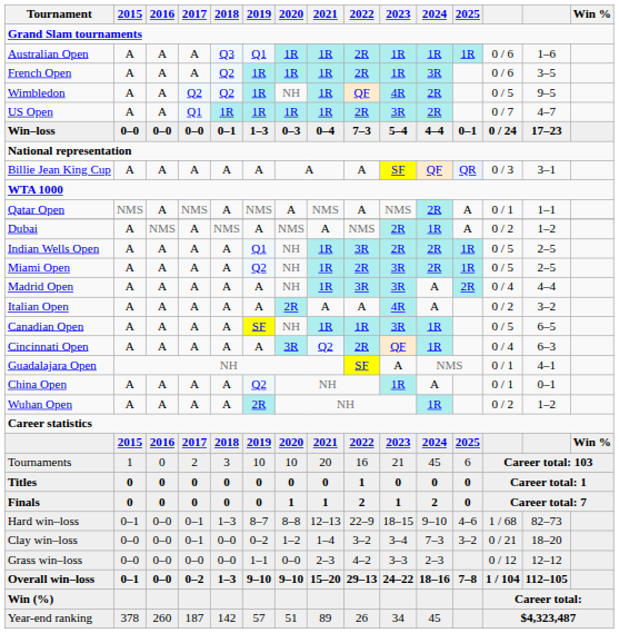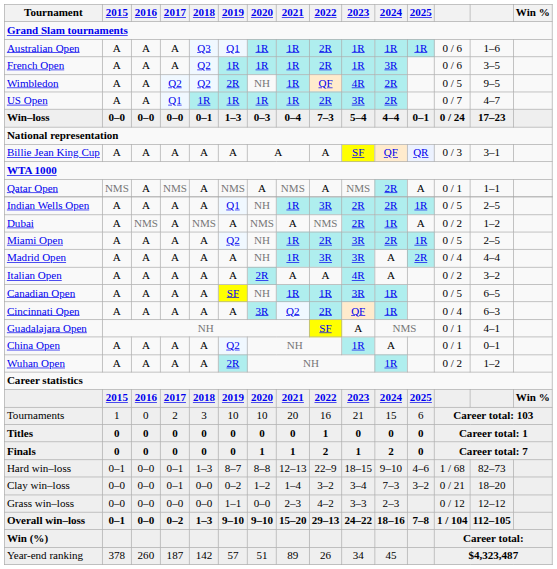 <table class=wikitable style=text-align:center>
 <tr>
 <th>Tournament</th>
 <th><a href='#'>2015</a></th>
 <th><a href='#'>2016</a></th>
 <th><a href='#'>2017</a></th>
 <th><a href='#'>2018</a></th>
 <th><a href='#'>2019</a></th>
 <th><a href='#'>2020</a></th>
 <th><a href='#'>2021</a></th>
 <th><a href='#'>2022</a></th>
 <th><a href='#'>2023</a></th>
 <th><a href='#'>2024</a></th>
 <th><a href='#'>2025</a></th>
 <th></th>
 <th></th>
 <th>Win %</th>
 </tr>
 <tr>
 <td colspan=15 style=text-align:left><strong><a href='#'>Grand Slam tournaments</a></strong></td>
 </tr>
 <tr>
 <td style=text-align:left><a href='#'>Australian Open</a></td>
 <td>A</td>
 <td>A</td>
 <td>A</td>
 <td style=background:#f0f8ff><a href='#'>Q3</a></td>
 <td style=background:#f0f8ff><a href='#'>Q1</a></td>
 <td style=background:#afeeee><a href='#'>1R</a></td>
 <td style=background:#afeeee><a href='#'>1R</a></td>
 <td style=background:#afeeee><a href='#'>2R</a></td>
 <td style=background:#afeeee><a href='#'>1R</a></td>
 <td style=background:#afeeee><a href='#'>1R</a></td>
 <td style=background:#afeeee><a href='#'>1R</a></td>
 <td>0 / 6</td>
 <td>1–6</td>
 <td></td>
 </tr>
 <tr>
 <td style=text-align:left><a href='#'>French Open</a></td>
 <td>A</td>
 <td>A</td>
 <td>A</td>
 <td style=background:#f0f8ff><a href='#'>Q2</a></td>
 <td style=background:#afeeee><a href='#'>1R</a></td>
 <td style=background:#afeeee><a href='#'>1R</a></td>
 <td style=background:#afeeee><a href='#'>1R</a></td>
 <td style=background:#afeeee><a href='#'>2R</a></td>
 <td style=background:#afeeee><a href='#'>1R</a></td>
 <td style=background:#afeeee><a href='#'>3R</a></td>
 <td></td>
 <td>0 / 6</td>
 <td>3–5</td>
 <td></td>
 </tr>
 <tr>
 <td style=text-align:left><a href='#'>Wimbledon</a></td>
 <td>A</td>
 <td>A</td>
 <td style=background:#f0f8ff><a href='#'>Q2</a></td>
 <td style=background:#f0f8ff><a href='#'>Q2</a></td>
-<td style=background:#afeeee><a href='#'>1R</a></td>
+<td style=background:#afeeee><a href='#'>2R</a></td>
 <td style=color:#767676>NH</td>
 <td style=background:#afeeee><a href='#'>1R</a></td>
 <td style=background:#ffebcd><a href='#'>QF</a></td>
 <td style=background:#afeeee><a href='#'>4R</a></td>
 <td style=background:#afeeee><a href='#'>2R</a></td>
 <td></td>
 <td>0 / 5</td>
 <td>9–5</td>
 <td></td>
 </tr>
 <tr>
 <td style=text-align:left><a href='#'>US Open</a></td>
 <td>A</td>
 <td>A</td>
 <td style=background:#f0f8ff><a href='#'>Q1</a></td>
 <td style=background:#afeeee><a href='#'>1R</a></td>
 <td style=background:#afeeee><a href='#'>1R</a></td>
 <td style=background:#afeeee><a href='#'>1R</a></td>
 <td style=background:#afeeee><a href='#'>1R</a></td>
 <td style=background:#afeeee><a href='#'>2R</a></td>
 <td style=background:#afeeee><a href='#'>3R</a></td>
 <td style=background:#afeeee><a href='#'>2R</a></td>
 <td></td>
 <td>0 / 7</td>
 <td>4–7</td>
 <td></td>
 </tr>
 <tr style=font-weight:bold;background:#efefef>
 <td style=text-align:left>Win–loss</td>
 <td>0–0</td>
 <td>0–0</td>
 <td>0–0</td>
 <td>0–1</td>
 <td>1–3</td>
 <td>0–3</td>
 <td>0–4</td>
 <td>7–3</td>
 <td>5–4</td>
 <td>4–4</td>
 <td>0–1</td>
 <td>0 / 24</td>
 <td>17–23</td>
 <td></td>
 </tr>
 <tr>
 <td colspan="15" align="left"><strong>National representation</strong></td>
 </tr>
 <tr>
 <td align=left><a href='#'>Billie Jean King Cup</a></td>
 <td>A</td>
 <td>A</td>
 <td>A</td>
 <td>A</td>
 <td>A</td>
 <td colspan="2">A</td>
 <td>A</td>
 <td bgcolor=yellow><a href='#'>SF</a></td>
 <td bgcolor=ffebcd><a href='#'>QF</a></td>
 <td bgcolor=ecf2ff><a href='#'>QR</a></td>
 <td>0 / 3</td>
 <td>3–1</td>
 <td></td>
 </tr>
 <tr>
 <td colspan=15 style=text-align:left><strong><a href='#'>WTA 1000</a></strong></td>
 </tr>
 <tr>
 <td style=text-align:left><a href='#'>Qatar Open</a></td>
 <td style=color:#767676>NMS</td>
 <td>A</td>
 <td style=color:#767676>NMS</td>
 <td>A</td>
 <td style=color:#767676>NMS</td>
 <td>A</td>
 <td style=color:#767676>NMS</td>
 <td>A</td>
 <td style=color:#767676>NMS</td>
 <td style=background:#afeeee><a href='#'>2R</a></td>
 <td>A</td>
 <td>0 / 1</td>
 <td>1–1</td>
 <td></td>
 </tr>
 <tr>
 </tr>
 <tr>
+<td style=text-align:left><a href='#'>Indian Wells Open</a></td>
+<td>A</td>
+<td>A</td>
+<td>A</td>
+<td>A</td>
+<td style=background:#f0f8ff><a href='#'>Q1</a></td>
+<td style=color:#767676>NH</td>
+<td style=background:#afeeee><a href='#'>1R</a></td>
+<td style=background:#afeeee><a href='#'>3R</a></td>
+<td style=background:#afeeee><a href='#'>2R</a></td>
+<td style=background:#afeeee><a href='#'>2R</a></td>
+<td style=background:#afeeee><a href='#'>1R</a></td>
+<td>0 / 5</td>
+<td>2–5</td>
+<td></td>
+</tr>
+<tr>
 <td style=text-align:left><a href='#'>Dubai</a></td>
 <td>A</td>
 <td style=color:#767676>NMS</td>
 <td>A</td>
 <td style=color:#767676>NMS</td>
 <td>A</td>
 <td style=color:#767676>NMS</td>
 <td>A</td>
 <td style=color:#767676>NMS</td>
 <td style=background:#afeeee><a href='#'>2R</a></td>
 <td style=background:#afeeee><a href='#'>1R</a></td>
 <td>A</td>
 <td>0 / 2</td>
 <td>1–2</td>
-<td></td>
-</tr>
-<tr>
-<td style=text-align:left><a href='#'>Indian Wells Open</a></td>
-<td>A</td>
-<td>A</td>
-<td>A</td>
-<td>A</td>
-<td style=background:#f0f8ff><a href='#'>Q1</a></td>
-<td style=color:#767676>NH</td>
-<td style=background:#afeeee><a href='#'>1R</a></td>
-<td style=background:#afeeee><a href='#'>3R</a></td>
-<td style=background:#afeeee><a href='#'>2R</a></td>
-<td style=background:#afeeee><a href='#'>2R</a></td>
-<td style=background:#afeeee><a href='#'>1R</a></td>
-<td>0 / 5</td>
-<td>2–5</td>
 <td></td>
 </tr>
 <tr>
 <td style=text-align:left><a href='#'>Miami Open</a></td>
 <td>A</td>
 <td>A</td>
 <td>A</td>
 <td>A</td>
 <td style=background:#f0f8ff><a href='#'>Q2</a></td>
 <td style=color:#767676>NH</td>
 <td style=background:#afeeee><a href='#'>1R</a></td>
 <td style=background:#afeeee><a href='#'>2R</a></td>
 <td style=background:#afeeee><a href='#'>3R</a></td>
 <td style=background:#afeeee><a href='#'>2R</a></td>
 <td style=background:#afeeee><a href='#'>1R</a></td>
 <td>0 / 5</td>
 <td>2–5</td>
 <td></td>
 </tr>
 <tr>
 <td style=text-align:left><a href='#'>Madrid Open</a></td>
 <td>A</td>
 <td>A</td>
 <td>A</td>
 <td>A</td>
 <td>A</td>
 <td style=color:#767676>NH</td>
 <td style=background:#afeeee><a href='#'>1R</a></td>
 <td style=background:#afeeee><a href='#'>3R</a></td>
 <td style=background:#afeeee><a href='#'>3R</a></td>
 <td>A</td>
 <td style=background:#afeeee><a href='#'>2R</a></td>
 <td>0 / 4</td>
 <td>4–4</td>
 <td></td>
 </tr>
 <tr>
 <td style=text-align:left><a href='#'>Italian Open</a></td>
 <td>A</td>
 <td>A</td>
 <td>A</td>
 <td>A</td>
 <td>A</td>
 <td style=background:#afeeee><a href='#'>2R</a></td>
 <td>A</td>
 <td>A</td>
 <td style=background:#afeeee><a href='#'>4R</a></td>
 <td>A</td>
 <td></td>
 <td>0 / 2</td>
 <td>3–2</td>
 <td></td>
 </tr>
 <tr>
 <td style=text-align:left><a href='#'>Canadian Open</a></td>
 <td>A</td>
 <td>A</td>
 <td>A</td>
 <td>A</td>
 <td style=background:yellow><a href='#'>SF</a></td>
 <td style=color:#767676>NH</td>
 <td style=background:#afeeee><a href='#'>1R</a></td>
 <td style=background:#afeeee><a href='#'>1R</a></td>
 <td style=background:#afeeee><a href='#'>3R</a></td>
 <td style=background:#afeeee><a href='#'>1R</a></td>
 <td></td>
 <td>0 / 5</td>
 <td>6–5</td>
 <td></td>
 </tr>
 <tr>
 <td style=text-align:left><a href='#'>Cincinnati Open</a></td>
 <td>A</td>
 <td>A</td>
 <td>A</td>
 <td>A</td>
 <td>A</td>
 <td style=background:#afeeee><a href='#'>3R</a></td>
 <td style=background:#f0f8ff><a href='#'>Q2</a></td>
 <td style=background:#afeeee><a href='#'>2R</a></td>
 <td style=background:#ffebcd><a href='#'>QF</a></td>
 <td style=background:#afeeee><a href='#'>1R</a></td>
 <td></td>
 <td>0 / 4</td>
 <td>6–3</td>
 <td></td>
 </tr>
 <tr>
 <td style=text-align:left><a href='#'>Guadalajara Open</a></td>
 <td colspan=7 style=color:#767676>NH</td>
 <td style=background:yellow><a href='#'>SF</a></td>
 <td>A</td>
 <td colspan=2 style=color:#767676>NMS</td>
 <td>0 / 1</td>
 <td>4–1</td>
 <td></td>
 </tr>
 <tr>
 <td style="text-align:left"><a href='#'>China Open</a></td>
 <td>A</td>
 <td>A</td>
 <td>A</td>
 <td>A</td>
 <td style="background:#f0f8ff"><a href='#'>Q2</a></td>
 <td colspan="3" style="color:#767676">NH</td>
 <td style="background:#afeeee"><a href='#'>1R</a></td>
 <td>A</td>
 <td></td>
 <td>0 / 1</td>
 <td>0–1</td>
 <td></td>
 </tr>
 <tr>
 <td style=text-align:left><a href='#'>Wuhan Open</a></td>
 <td>A</td>
 <td>A</td>
 <td>A</td>
 <td>A</td>
 <td style=background:#afeeee><a href='#'>2R</a></td>
 <td colspan=4 style=color:#767676>NH</td>
 <td style=background:#afeeee><a href='#'>1R</a></td>
 <td></td>
 <td>0 / 2</td>
 <td>1–2</td>
 <td></td>
 </tr>
 <tr>
 <td colspan="15" style="text-align:left"><strong>Career statistics</strong></td>
 </tr>
 <tr style=font-weight:bold;background:#efefef>
 <td></td>
 <td><a href='#'>2015</a></td>
 <td><a href='#'>2016</a></td>
 <td><a href='#'>2017</a></td>
 <td><a href='#'>2018</a></td>
 <td><a href='#'>2019</a></td>
 <td><a href='#'>2020</a></td>
 <td><a href='#'>2021</a></td>
 <td><a href='#'>2022</a></td>
 <td><a href='#'>2023</a></td>
 <td><a href='#'>2024</a></td>
 <td><a href='#'>2025</a></td>
 <td></td>
 <td></td>
 <td>Win %</td>
 </tr>
 <tr style=background:#efefef>
 <td style=text-align:left>Tournaments</td>
 <td>1</td>
 <td>0</td>
 <td>2</td>
 <td>3</td>
 <td>10</td>
 <td>10</td>
 <td>20</td>
 <td>16</td>
 <td>21</td>
-<td>45</td>
+<td>15</td>
 <td>6</td>
 <td colspan=3><strong>Career total: 103</strong></td>
 </tr>
 <tr style=font-weight:bold;background:#efefef>
 <td style=text-align:left>Titles</td>
 <td>0</td>
 <td>0</td>
 <td>0</td>
 <td>0</td>
 <td>0</td>
 <td>0</td>
 <td>0</td>
 <td>1</td>
 <td>0</td>
 <td>0</td>
 <td>0</td>
 <td colspan=3>Career total: 1</td>
 </tr>
 <tr style=font-weight:bold;background:#efefef>
 <td style=text-align:left>Finals</td>
 <td>0</td>
 <td>0</td>
 <td>0</td>
 <td>0</td>
 <td>0</td>
 <td>1</td>
 <td>1</td>
 <td>2</td>
 <td>1</td>
 <td>2</td>
 <td>0</td>
 <td colspan=3>Career total: 7</td>
 </tr>
 <tr style=background:#efefef>
 <td style=text-align:left>Hard win–loss</td>
 <td>0–1</td>
 <td>0–0</td>
 <td>0–1</td>
 <td>1–3</td>
 <td>8–7</td>
 <td>8–8</td>
 <td>12–13</td>
 <td>22–9</td>
 <td>18–15</td>
 <td>9–10</td>
 <td>4–6</td>
 <td>1 / 68</td>
 <td>82–73</td>
 <td></td>
 </tr>
 <tr style=background:#efefef>
 <td style=text-align:left>Clay win–loss</td>
 <td>0–0</td>
 <td>0–0</td>
 <td>0–1</td>
 <td>0–0</td>
 <td>0–2</td>
 <td>1–2</td>
 <td>1–4</td>
 <td>3–2</td>
 <td>3–4</td>
 <td>7–3</td>
 <td>3–2</td>
 <td>0 / 21</td>
 <td>18–20</td>
 <td></td>
 </tr>
 <tr style=background:#efefef>
 <td style=text-align:left>Grass win–loss</td>
 <td>0–0</td>
 <td>0–0</td>
 <td>0–0</td>
 <td>0–0</td>
 <td>1–1</td>
 <td>0–0</td>
 <td>2–3</td>
 <td>4–2</td>
 <td>3–3</td>
 <td>2–3</td>
 <td></td>
 <td>0 / 12</td>
 <td>12–12</td>
 <td></td>
 </tr>
 <tr style=font-weight:bold;background:#efefef>
 <td style=text-align:left>Overall win–loss</td>
 <td>0–1</td>
 <td>0–0</td>
 <td>0–2</td>
 <td>1–3</td>
 <td>9–10</td>
 <td>9–10</td>
 <td>15–20</td>
 <td>29–13</td>
 <td>24–22</td>
 <td>18–16</td>
 <td>7–8</td>
 <td>1 / 104</td>
 <td>112–105</td>
 <td></td>
 </tr>
 <tr style=font-weight:bold;background:#efefef>
 <td style=text-align:left>Win (%)</td>
 <td></td>
 <td></td>
 <td></td>
 <td></td>
 <td></td>
 <td></td>
 <td></td>
 <td></td>
 <td></td>
 <td></td>
 <td></td>
 <td colspan=3>Career total: </td>
 </tr>
 <tr style=background:#efefef>
 <td style=text-align:left>Year-end ranking</td>
 <td>378</td>
 <td>260</td>
 <td>187</td>
 <td>142</td>
 <td>57</td>
 <td>51</td>
 <td>89</td>
 <td>26</td>
 <td>34</td>
 <td>45</td>
 <td></td>
 <td colspan=3><strong>$4,323,487</strong></td>
 </tr>
 </table>
